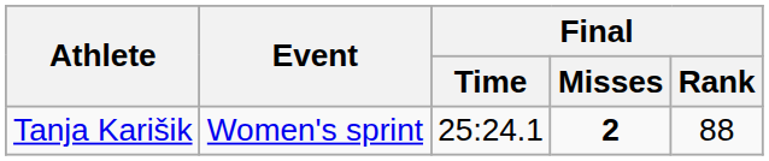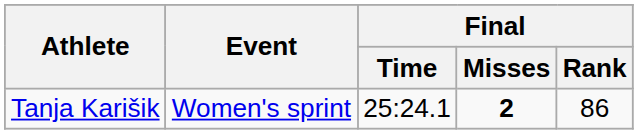 <table class="wikitable" style="font-size:90%">
 <tr>
 <th rowspan="2">Athlete</th>
 <th rowspan="2">Event</th>
 <th colspan="3">Final</th>
 </tr>
 <tr>
 <th>Time</th>
 <th>Misses</th>
 <th>Rank</th>
 </tr>
 <tr>
 <td><a href='#'>Tanja Karišik</a></td>
 <td><a href='#'>Women's sprint</a></td>
 <td align="center">25:24.1</td>
 <td align="center"><strong>2</strong></td>
-<td align="center">88</td>
+<td align="center">86</td>
 </tr>
 </table>
